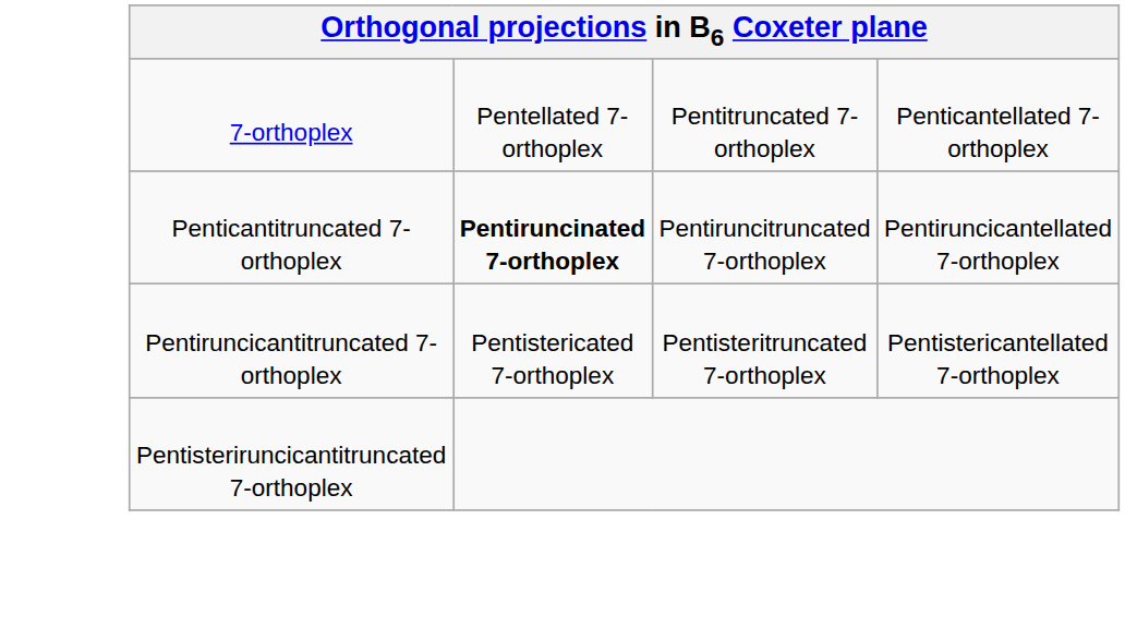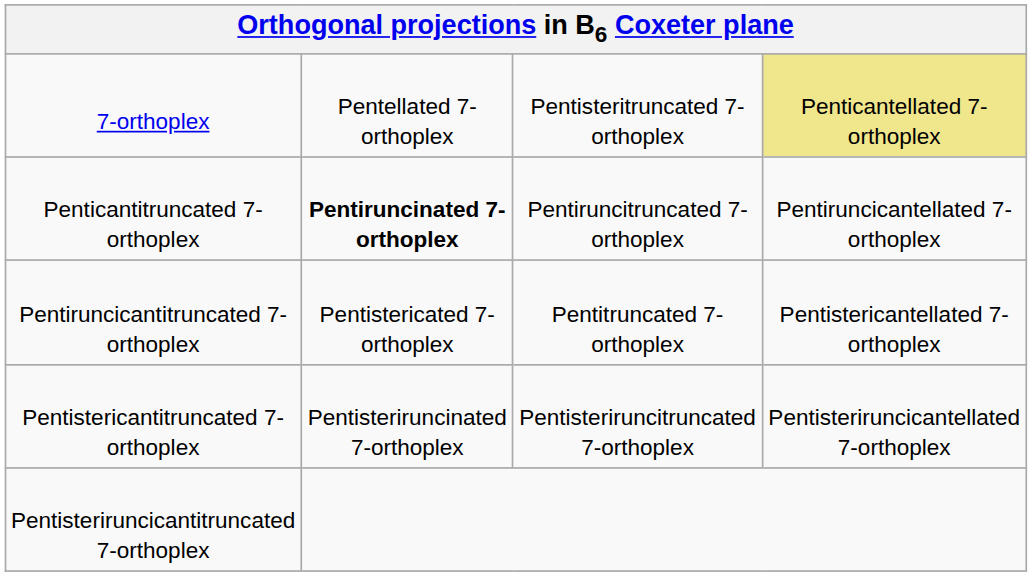 <table class=wikitable style="float:right; margin-left:8px; width:480px;">
 <tr>
 <th colspan=4><a href='#'>Orthogonal projections</a> in B<sub>6</sub> <a href='#'>Coxeter plane</a></th>
 </tr>
 <tr align=center>
 <td><br><small><a href='#'>7-orthoplex</a></small><br></td>
 <td><br><small>Pentellated 7-orthoplex</small><br></td>
-<td><br><small>Pentitruncated 7-orthoplex</small><br></td>
-<td><br><small>Penticantellated 7-orthoplex</small><br></td>
+<td><br><small>Pentisteritruncated 7-orthoplex</small><br></td>
+<td style="background: khaki;"><br><small>Penticantellated 7-orthoplex</small><br></td>
 </tr>
 <tr align=center>
 <td><br><small>Penticantitruncated 7-orthoplex</small><br></td>
 <td><strong><br><small>Pentiruncinated 7-orthoplex</small><br></strong></td>
 <td><br><small>Pentiruncitruncated 7-orthoplex</small><br></td>
 <td><br><small>Pentiruncicantellated 7-orthoplex</small><br></td>
 </tr>
 <tr align=center>
 <td><br><small>Pentiruncicantitruncated 7-orthoplex</small><br></td>
 <td><br><small>Pentistericated 7-orthoplex</small><br></td>
-<td><br><small>Pentisteritruncated 7-orthoplex</small><br></td>
+<td><br><small>Pentitruncated 7-orthoplex</small><br></td>
 <td><br><small>Pentistericantellated 7-orthoplex</small><br></td>
+</tr>
+<tr align=center>
+<td><br><small>Pentistericantitruncated 7-orthoplex</small><br></td>
+<td><br><small>Pentisteriruncinated 7-orthoplex</small><br></td>
+<td><br><small>Pentisteriruncitruncated 7-orthoplex</small><br></td>
+<td><br><small>Pentisteriruncicantellated 7-orthoplex</small><br></td>
 </tr>
 <tr align=center>
 <td><br><small>Pentisteriruncicantitruncated 7-orthoplex</small><br></td>
 </tr>
 </table>
